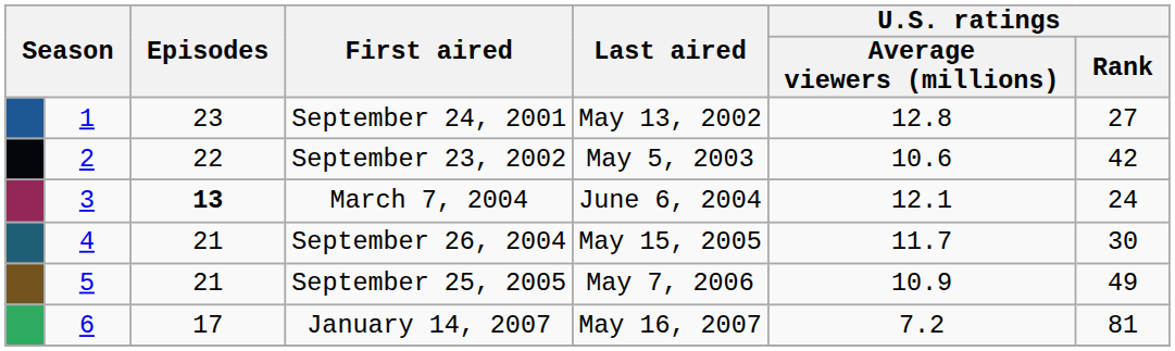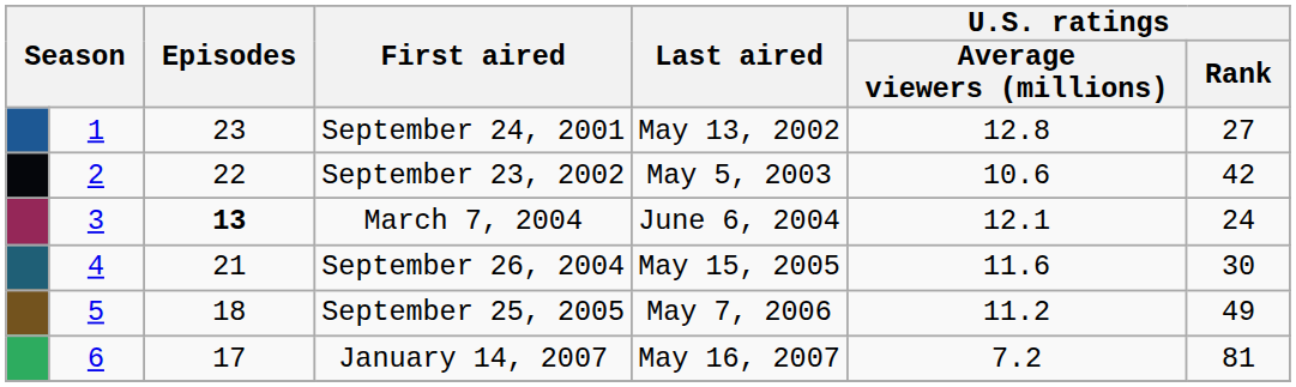 <table class="wikitable" style="text-align:center">
 <tr>
 <th style="padding: 0px 8px" rowspan="2" colspan="2">Season</th>
 <th style="padding: 0px 8px" rowspan="2">Episodes</th>
 <th style="padding: 0px 8px" rowspan="2">First aired</th>
 <th style="padding: 0px 8px" rowspan="2">Last aired</th>
 <th style="padding: 0px 8px" colspan="3">U.S. ratings</th>
 </tr>
 <tr>
 <th style="padding: 0px 8px">Average<br>viewers (millions)</th>
 <th style="padding: 0px 8px">Rank</th>
 </tr>
 <tr>
 <td bgcolor="#1d5894" height="10px"></td>
 <td><a href='#'>1</a></td>
 <td>23</td>
 <td>September 24, 2001</td>
 <td>May 13, 2002</td>
 <td>12.8</td>
 <td>27</td>
 </tr>
 <tr>
 <td bgcolor="#05060b" height="10px"></td>
 <td><a href='#'>2</a></td>
 <td>22</td>
 <td>September 23, 2002</td>
 <td>May 5, 2003</td>
 <td>10.6</td>
 <td>42</td>
 </tr>
 <tr>
 <td bgcolor="#952758" height="10px"></td>
 <td><a href='#'>3</a></td>
 <td><strong>13</strong></td>
 <td>March 7, 2004</td>
 <td>June 6, 2004</td>
 <td>12.1</td>
 <td>24</td>
 </tr>
 <tr>
 <td bgcolor="#1F5F76" height="10px"></td>
 <td><a href='#'>4</a></td>
 <td>21</td>
 <td>September 26, 2004</td>
 <td>May 15, 2005</td>
-<td>11.7</td>
+<td>11.6</td>
 <td>30</td>
 </tr>
 <tr>
 <td bgcolor="#73531E" height="10px"></td>
 <td><a href='#'>5</a></td>
-<td>21</td>
+<td>18</td>
 <td>September 25, 2005</td>
 <td>May 7, 2006</td>
-<td>10.9</td>
+<td>11.2</td>
 <td>49</td>
 </tr>
 <tr>
 <td bgcolor="#2DAC5F" height="10px"></td>
 <td><a href='#'>6</a></td>
 <td>17</td>
 <td>January 14, 2007</td>
 <td>May 16, 2007</td>
 <td>7.2</td>
 <td>81</td>
 </tr>
 <tr>
 </tr>
 </table>
